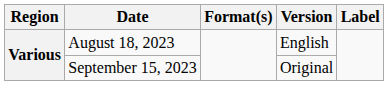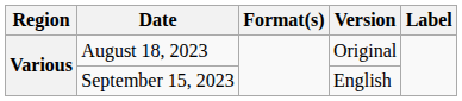 <table class="wikitable plainrowheaders">
 <tr>
 <th scope="col">Region</th>
 <th scope="col">Date</th>
 <th scope="col">Format(s)</th>
 <th scope="col">Version</th>
 <th scope="col">Label</th>
 </tr>
 <tr>
 <th scope="row" rowspan="2">Various</th>
 <td>August 18, 2023</td>
 <td rowspan="2"></td>
-<td>English</td>
+<td>Original</td>
 <td rowspan="2"></td>
 </tr>
 <tr>
 <td>September 15, 2023</td>
-<td>Original</td>
+<td>English</td>
 </tr>
 </table>
